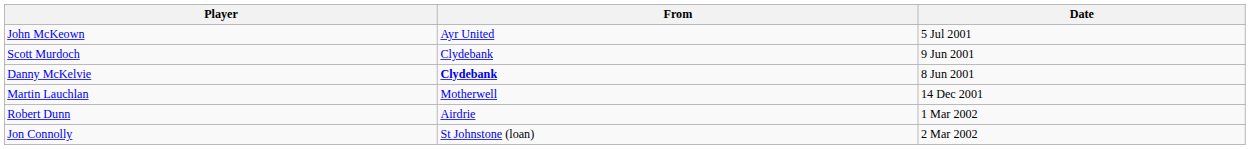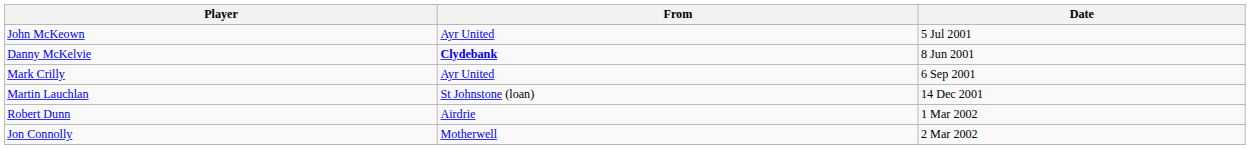 <table class="wikitable" style="text-align:center; font-size:95%;width:98%; text-align:left">
 <tr>
 <th>Player</th>
 <th>From</th>
 <th>Date</th>
 </tr>
 <tr>
 <td> <a href='#'>John McKeown</a></td>
 <td> <a href='#'>Ayr United</a></td>
 <td>5 Jul 2001</td>
 </tr>
 <tr>
-<td> <a href='#'>Scott Murdoch</a></td>
-<td> <a href='#'>Clydebank</a></td>
-<td>9 Jun 2001</td>
-</tr>
-<tr>
 <td> <a href='#'>Danny McKelvie</a></td>
 <td><strong> <a href='#'>Clydebank</a></strong></td>
 <td>8 Jun 2001</td>
 </tr>
 <tr>
+<td> <a href='#'>Mark Crilly</a></td>
+<td> <a href='#'>Ayr United</a></td>
+<td>6 Sep 2001</td>
+</tr>
+<tr>
 <td> <a href='#'>Martin Lauchlan</a></td>
-<td> <a href='#'>Motherwell</a></td>
+<td> <a href='#'>St Johnstone</a> (loan)</td>
 <td>14 Dec 2001</td>
 </tr>
 <tr>
 <td> <a href='#'>Robert Dunn</a></td>
 <td> <a href='#'>Airdrie</a></td>
 <td>1 Mar 2002</td>
 </tr>
 <tr>
 <td> <a href='#'>Jon Connolly</a></td>
-<td> <a href='#'>St Johnstone</a> (loan)</td>
+<td> <a href='#'>Motherwell</a></td>
 <td>2 Mar 2002</td>
 </tr>
 </table>
